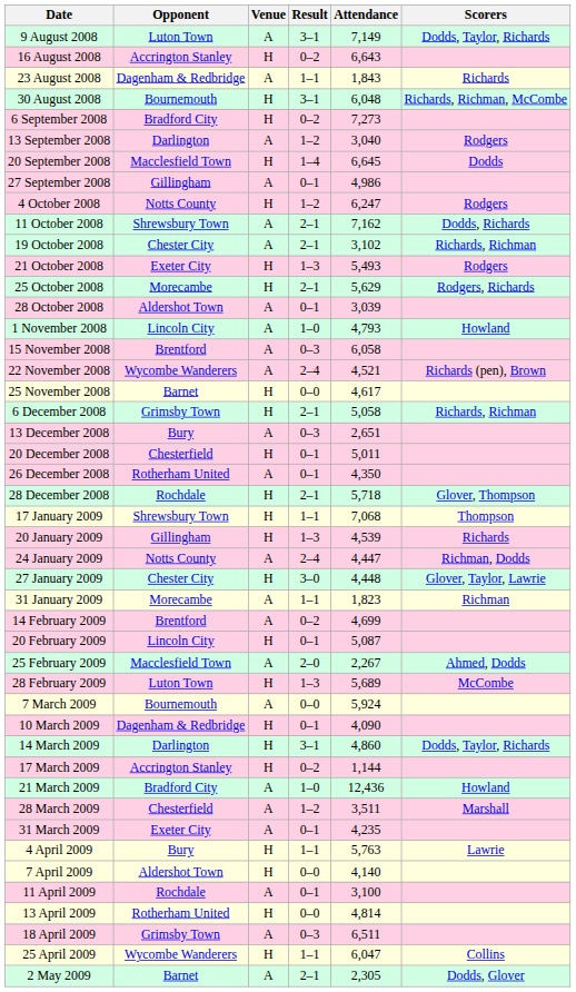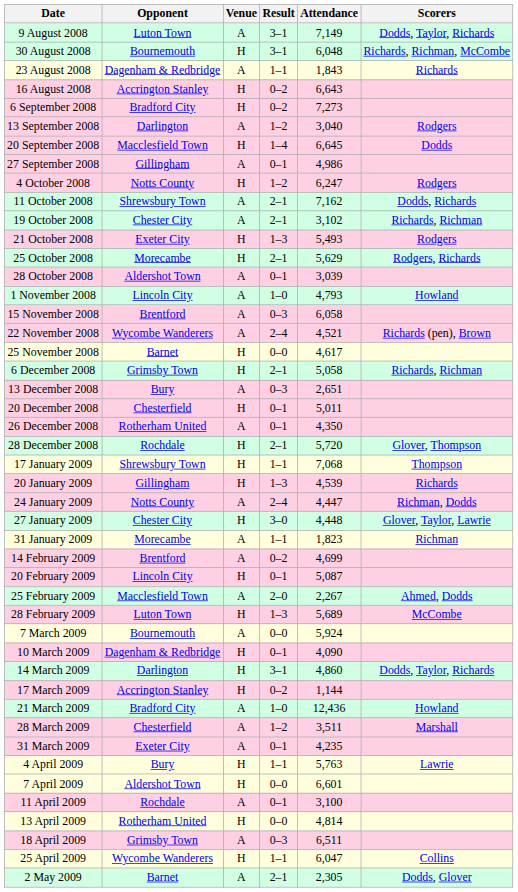 <table class="wikitable sortable" style="font-size:100%; text-align:center">
 <tr>
 <th>Date</th>
 <th>Opponent</th>
 <th>Venue</th>
 <th>Result</th>
 <th>Attendance</th>
 <th>Scorers</th>
 </tr>
 <tr style="background: #d0ffe3;">
 <td>9 August 2008</td>
 <td><a href='#'>Luton Town</a></td>
 <td>A</td>
 <td>3–1</td>
 <td>7,149</td>
 <td><a href='#'>Dodds</a>, <a href='#'>Taylor</a>, <a href='#'>Richards</a></td>
 </tr>
-<tr style="background: #ffd0e3;">
-<td>16 August 2008</td>
-<td><a href='#'>Accrington Stanley</a></td>
+<tr style="background: #d0ffe3;">
+<td>30 August 2008</td>
+<td><a href='#'>Bournemouth</a></td>
 <td>H</td>
-<td>0–2</td>
-<td>6,643</td>
-<td></td>
+<td>3–1</td>
+<td>6,048</td>
+<td><a href='#'>Richards</a>, <a href='#'>Richman</a>, <a href='#'>McCombe</a></td>
 </tr>
 <tr style="background: #ffffdd;">
 <td>23 August 2008</td>
 <td><a href='#'>Dagenham & Redbridge</a></td>
 <td>A</td>
 <td>1–1</td>
 <td>1,843</td>
 <td><a href='#'>Richards</a></td>
 </tr>
-<tr style="background: #d0ffe3;">
-<td>30 August 2008</td>
-<td><a href='#'>Bournemouth</a></td>
+<tr style="background: #ffd0e3;">
+<td>16 August 2008</td>
+<td><a href='#'>Accrington Stanley</a></td>
 <td>H</td>
-<td>3–1</td>
-<td>6,048</td>
-<td><a href='#'>Richards</a>, <a href='#'>Richman</a>, <a href='#'>McCombe</a></td>
+<td>0–2</td>
+<td>6,643</td>
+<td></td>
 </tr>
 <tr style="background: #ffd0e3;">
 <td>6 September 2008</td>
 <td><a href='#'>Bradford City</a></td>
 <td>H</td>
 <td>0–2</td>
 <td>7,273</td>
 <td></td>
 </tr>
 <tr style="background: #ffd0e3;">
 <td>13 September 2008</td>
 <td><a href='#'>Darlington</a></td>
 <td>A</td>
 <td>1–2</td>
 <td>3,040</td>
 <td><a href='#'>Rodgers</a></td>
 </tr>
 <tr style="background: #ffd0e3;">
 <td>20 September 2008</td>
 <td><a href='#'>Macclesfield Town</a></td>
 <td>H</td>
 <td>1–4</td>
 <td>6,645</td>
 <td><a href='#'>Dodds</a></td>
 </tr>
 <tr style="background: #ffd0e3;">
 <td>27 September 2008</td>
 <td><a href='#'>Gillingham</a></td>
 <td>A</td>
 <td>0–1</td>
 <td>4,986</td>
 <td></td>
 </tr>
 <tr style="background: #ffd0e3;">
 <td>4 October 2008</td>
 <td><a href='#'>Notts County</a></td>
 <td>H</td>
 <td>1–2</td>
 <td>6,247</td>
 <td><a href='#'>Rodgers</a></td>
 </tr>
 <tr style="background: #d0ffe3;">
 <td>11 October 2008</td>
 <td><a href='#'>Shrewsbury Town</a></td>
 <td>A</td>
 <td>2–1</td>
 <td>7,162</td>
 <td><a href='#'>Dodds</a>, <a href='#'>Richards</a></td>
 </tr>
 <tr style="background: #d0ffe3;">
 <td>19 October 2008</td>
 <td><a href='#'>Chester City</a></td>
 <td>A</td>
 <td>2–1</td>
 <td>3,102</td>
 <td><a href='#'>Richards</a>, <a href='#'>Richman</a></td>
 </tr>
 <tr style="background: #ffd0e3;">
 <td>21 October 2008</td>
 <td><a href='#'>Exeter City</a></td>
 <td>H</td>
 <td>1–3</td>
 <td>5,493</td>
 <td><a href='#'>Rodgers</a></td>
 </tr>
 <tr style="background: #d0ffe3;">
 <td>25 October 2008</td>
 <td><a href='#'>Morecambe</a></td>
 <td>H</td>
 <td>2–1</td>
 <td>5,629</td>
 <td><a href='#'>Rodgers</a>, <a href='#'>Richards</a></td>
 </tr>
 <tr style="background: #ffd0e3;">
 <td>28 October 2008</td>
 <td><a href='#'>Aldershot Town</a></td>
 <td>A</td>
 <td>0–1</td>
 <td>3,039</td>
 <td></td>
 </tr>
 <tr style="background: #d0ffe3;">
 <td>1 November 2008</td>
 <td><a href='#'>Lincoln City</a></td>
 <td>A</td>
 <td>1–0</td>
 <td>4,793</td>
 <td><a href='#'>Howland</a></td>
 </tr>
 <tr style="background: #ffd0e3;">
 <td>15 November 2008</td>
 <td><a href='#'>Brentford</a></td>
 <td>A</td>
 <td>0–3</td>
 <td>6,058</td>
 <td></td>
 </tr>
 <tr style="background: #ffd0e3;">
 <td>22 November 2008</td>
 <td><a href='#'>Wycombe Wanderers</a></td>
 <td>A</td>
 <td>2–4</td>
 <td>4,521</td>
 <td><a href='#'>Richards</a> (pen), <a href='#'>Brown</a></td>
 </tr>
 <tr style="background: #ffffdd;">
 <td>25 November 2008</td>
 <td><a href='#'>Barnet</a></td>
 <td>H</td>
 <td>0–0</td>
 <td>4,617</td>
 <td></td>
 </tr>
 <tr style="background: #d0ffe3;">
 <td>6 December 2008</td>
 <td><a href='#'>Grimsby Town</a></td>
 <td>H</td>
 <td>2–1</td>
 <td>5,058</td>
 <td><a href='#'>Richards</a>, <a href='#'>Richman</a></td>
 </tr>
 <tr style="background: #ffd0e3;">
 <td>13 December 2008</td>
 <td><a href='#'>Bury</a></td>
 <td>A</td>
 <td>0–3</td>
 <td>2,651</td>
 <td></td>
 </tr>
 <tr style="background: #ffd0e3;">
 <td>20 December 2008</td>
 <td><a href='#'>Chesterfield</a></td>
 <td>H</td>
 <td>0–1</td>
 <td>5,011</td>
 <td></td>
 </tr>
 <tr style="background: #ffd0e3;">
 <td>26 December 2008</td>
 <td><a href='#'>Rotherham United</a></td>
 <td>A</td>
 <td>0–1</td>
 <td>4,350</td>
 <td></td>
 </tr>
 <tr style="background: #d0ffe3;">
 <td>28 December 2008</td>
 <td><a href='#'>Rochdale</a></td>
 <td>H</td>
 <td>2–1</td>
-<td>5,718</td>
+<td>5,720</td>
 <td><a href='#'>Glover</a>, <a href='#'>Thompson</a></td>
 </tr>
 <tr style="background: #ffffdd;">
 <td>17 January 2009</td>
 <td><a href='#'>Shrewsbury Town</a></td>
 <td>H</td>
 <td>1–1</td>
 <td>7,068</td>
 <td><a href='#'>Thompson</a></td>
 </tr>
 <tr style="background: #ffd0e3;">
 <td>20 January 2009</td>
 <td><a href='#'>Gillingham</a></td>
 <td>H</td>
 <td>1–3</td>
 <td>4,539</td>
 <td><a href='#'>Richards</a></td>
 </tr>
 <tr style="background: #ffd0e3;">
 <td>24 January 2009</td>
 <td><a href='#'>Notts County</a></td>
 <td>A</td>
 <td>2–4</td>
 <td>4,447</td>
 <td><a href='#'>Richman</a>, <a href='#'>Dodds</a></td>
 </tr>
 <tr style="background: #d0ffe3;">
 <td>27 January 2009</td>
 <td><a href='#'>Chester City</a></td>
 <td>H</td>
 <td>3–0</td>
 <td>4,448</td>
 <td><a href='#'>Glover</a>, <a href='#'>Taylor</a>, <a href='#'>Lawrie</a></td>
 </tr>
 <tr style="background: #ffffdd;">
 <td>31 January 2009</td>
 <td><a href='#'>Morecambe</a></td>
 <td>A</td>
 <td>1–1</td>
 <td>1,823</td>
 <td><a href='#'>Richman</a></td>
 </tr>
 <tr style="background: #ffd0e3;">
 <td>14 February 2009</td>
 <td><a href='#'>Brentford</a></td>
 <td>A</td>
 <td>0–2</td>
 <td>4,699</td>
 <td></td>
 </tr>
 <tr style="background: #ffd0e3;">
 <td>20 February 2009</td>
 <td><a href='#'>Lincoln City</a></td>
 <td>H</td>
 <td>0–1</td>
 <td>5,087</td>
 <td></td>
 </tr>
 <tr style="background: #d0ffe3;">
 <td>25 February 2009</td>
 <td><a href='#'>Macclesfield Town</a></td>
 <td>A</td>
 <td>2–0</td>
 <td>2,267</td>
 <td><a href='#'>Ahmed</a>, <a href='#'>Dodds</a></td>
 </tr>
 <tr style="background: #ffd0e3;">
 <td>28 February 2009</td>
 <td><a href='#'>Luton Town</a></td>
 <td>H</td>
 <td>1–3</td>
 <td>5,689</td>
 <td><a href='#'>McCombe</a></td>
 </tr>
 <tr style="background: #ffffdd;">
 <td>7 March 2009</td>
 <td><a href='#'>Bournemouth</a></td>
 <td>A</td>
 <td>0–0</td>
 <td>5,924</td>
 <td></td>
 </tr>
 <tr style="background: #ffd0e3;">
 <td>10 March 2009</td>
 <td><a href='#'>Dagenham & Redbridge</a></td>
 <td>H</td>
 <td>0–1</td>
 <td>4,090</td>
 <td></td>
 </tr>
 <tr style="background: #d0ffe3;">
 <td>14 March 2009</td>
 <td><a href='#'>Darlington</a></td>
 <td>H</td>
 <td>3–1</td>
 <td>4,860</td>
 <td><a href='#'>Dodds</a>, <a href='#'>Taylor</a>, <a href='#'>Richards</a></td>
 </tr>
 <tr style="background: #ffd0e3;">
 <td>17 March 2009</td>
 <td><a href='#'>Accrington Stanley</a></td>
 <td>H</td>
 <td>0–2</td>
 <td>1,144</td>
 <td></td>
 </tr>
 <tr style="background: #d0ffe3;">
 <td>21 March 2009</td>
 <td><a href='#'>Bradford City</a></td>
 <td>A</td>
 <td>1–0</td>
 <td>12,436</td>
 <td><a href='#'>Howland</a></td>
 </tr>
 <tr style="background: #ffd0e3;">
 <td>28 March 2009</td>
 <td><a href='#'>Chesterfield</a></td>
 <td>A</td>
 <td>1–2</td>
 <td>3,511</td>
 <td><a href='#'>Marshall</a></td>
 </tr>
 <tr style="background: #ffd0e3;">
 <td>31 March 2009</td>
 <td><a href='#'>Exeter City</a></td>
 <td>A</td>
 <td>0–1</td>
 <td>4,235</td>
 <td></td>
 </tr>
 <tr style="background: #ffffdd;">
 <td>4 April 2009</td>
 <td><a href='#'>Bury</a></td>
 <td>H</td>
 <td>1–1</td>
 <td>5,763</td>
 <td><a href='#'>Lawrie</a></td>
 </tr>
 <tr style="background: #ffffdd;">
 <td>7 April 2009</td>
 <td><a href='#'>Aldershot Town</a></td>
 <td>H</td>
 <td>0–0</td>
-<td>4,140</td>
+<td>6,601</td>
 <td></td>
 </tr>
 <tr style="background: #ffd0e3;">
 <td>11 April 2009</td>
 <td><a href='#'>Rochdale</a></td>
 <td>A</td>
 <td>0–1</td>
 <td>3,100</td>
 <td></td>
 </tr>
 <tr style="background: #ffffdd;">
 <td>13 April 2009</td>
 <td><a href='#'>Rotherham United</a></td>
 <td>H</td>
 <td>0–0</td>
 <td>4,814</td>
 <td></td>
 </tr>
 <tr style="background: #ffd0e3;">
 <td>18 April 2009</td>
 <td><a href='#'>Grimsby Town</a></td>
 <td>A</td>
 <td>0–3</td>
 <td>6,511</td>
 <td></td>
 </tr>
 <tr style="background: #ffffdd;">
 <td>25 April 2009</td>
 <td><a href='#'>Wycombe Wanderers</a></td>
 <td>H</td>
 <td>1–1</td>
 <td>6,047</td>
 <td><a href='#'>Collins</a></td>
 </tr>
 <tr style="background: #d0ffe3;">
 <td>2 May 2009</td>
 <td><a href='#'>Barnet</a></td>
 <td>A</td>
 <td>2–1</td>
 <td>2,305</td>
 <td><a href='#'>Dodds</a>, <a href='#'>Glover</a></td>
 </tr>
 </table>
